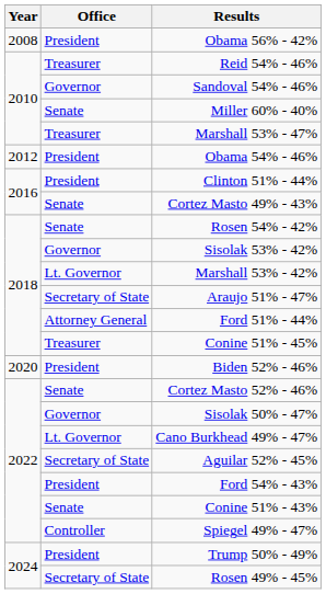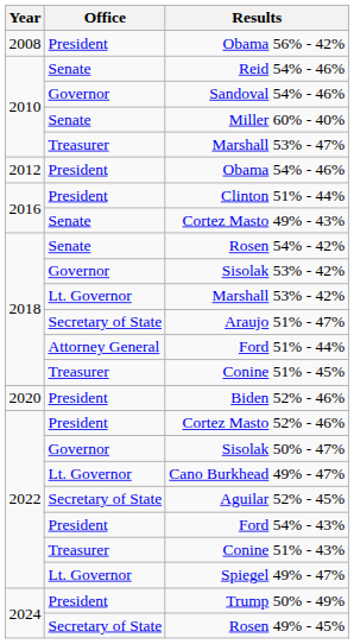 <table class=wikitable>
 <tr>
 <th>Year</th>
 <th>Office</th>
 <th>Results</th>
 </tr>
 <tr>
 <td>2008</td>
 <td><a href='#'>President</a></td>
 <td align="right" ><a href='#'>Obama</a> 56% - 42%</td>
 </tr>
 <tr>
 <td rowspan=4>2010</td>
-<td><a href='#'>Treasurer</a></td>
+<td><a href='#'>Senate</a></td>
 <td align="right" ><a href='#'>Reid</a> 54% - 46%</td>
 </tr>
 <tr>
 <td><a href='#'>Governor</a></td>
 <td align="right" ><a href='#'>Sandoval</a> 54% - 46%</td>
 </tr>
 <tr>
 <td><a href='#'>Senate</a></td>
 <td align="right" ><a href='#'>Miller</a> 60% - 40%</td>
 </tr>
 <tr>
 <td><a href='#'>Treasurer</a></td>
 <td align="right" ><a href='#'>Marshall</a> 53% - 47%</td>
 </tr>
 <tr>
 <td>2012</td>
 <td><a href='#'>President</a></td>
 <td align="right" ><a href='#'>Obama</a> 54% - 46%</td>
 </tr>
 <tr>
 <td rowspan=2>2016</td>
 <td><a href='#'>President</a></td>
 <td align="right" ><a href='#'>Clinton</a> 51% - 44%</td>
 </tr>
 <tr>
 <td><a href='#'>Senate</a></td>
 <td align="right" ><a href='#'>Cortez Masto</a> 49% - 43%</td>
 </tr>
 <tr>
 <td rowspan=6>2018</td>
 <td><a href='#'>Senate</a></td>
 <td align="right" ><a href='#'>Rosen</a> 54% - 42%</td>
 </tr>
 <tr>
 <td><a href='#'>Governor</a></td>
 <td align="right" ><a href='#'>Sisolak</a> 53% - 42%</td>
 </tr>
 <tr>
 <td><a href='#'>Lt. Governor</a></td>
 <td align="right" ><a href='#'>Marshall</a> 53% - 42%</td>
 </tr>
 <tr>
 <td><a href='#'>Secretary of State</a></td>
 <td align="right" ><a href='#'>Araujo</a> 51% - 47%</td>
 </tr>
 <tr>
 <td><a href='#'>Attorney General</a></td>
 <td align="right" ><a href='#'>Ford</a> 51% - 44%</td>
 </tr>
 <tr>
 <td><a href='#'>Treasurer</a></td>
 <td align="right" ><a href='#'>Conine</a> 51% - 45%</td>
 </tr>
 <tr>
 <td>2020</td>
 <td><a href='#'>President</a></td>
 <td align="right" ><a href='#'>Biden</a> 52% - 46%</td>
 </tr>
 <tr>
 <td rowspan=7>2022</td>
-<td><a href='#'>Senate</a></td>
+<td><a href='#'>President</a></td>
 <td align="right" ><a href='#'>Cortez Masto</a> 52% - 46%</td>
 </tr>
 <tr>
 <td><a href='#'>Governor</a></td>
 <td align="right" ><a href='#'>Sisolak</a> 50% - 47%</td>
 </tr>
 <tr>
 <td><a href='#'>Lt. Governor</a></td>
 <td align="right" ><a href='#'>Cano Burkhead</a> 49% - 47%</td>
 </tr>
 <tr>
 <td><a href='#'>Secretary of State</a></td>
 <td align="right" ><a href='#'>Aguilar</a> 52% - 45%</td>
 </tr>
 <tr>
 <td><a href='#'>President</a></td>
 <td align="right" ><a href='#'>Ford</a> 54% - 43%</td>
 </tr>
 <tr>
-<td><a href='#'>Senate</a></td>
+<td><a href='#'>Treasurer</a></td>
 <td align="right" ><a href='#'>Conine</a> 51% - 43%</td>
 </tr>
 <tr>
-<td><a href='#'>Controller</a></td>
+<td><a href='#'>Lt. Governor</a></td>
 <td align="right" ><a href='#'>Spiegel</a> 49% - 47%</td>
 </tr>
 <tr>
 <td rowspan=2>2024</td>
 <td><a href='#'>President</a></td>
 <td align="right" ><a href='#'>Trump</a> 50% - 49%</td>
 </tr>
 <tr>
 <td><a href='#'>Secretary of State</a></td>
 <td align="right" ><a href='#'>Rosen</a> 49% - 45%</td>
 </tr>
 </table>
